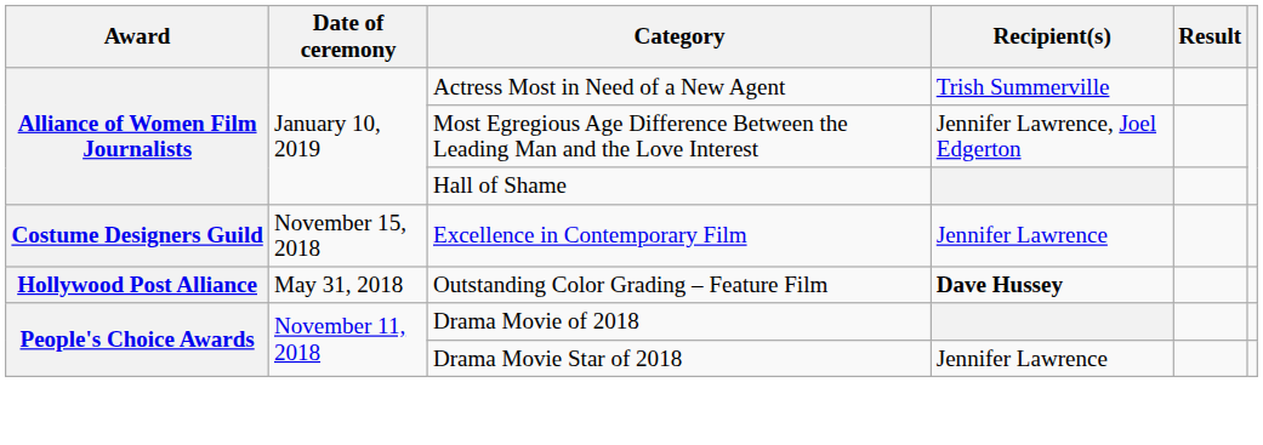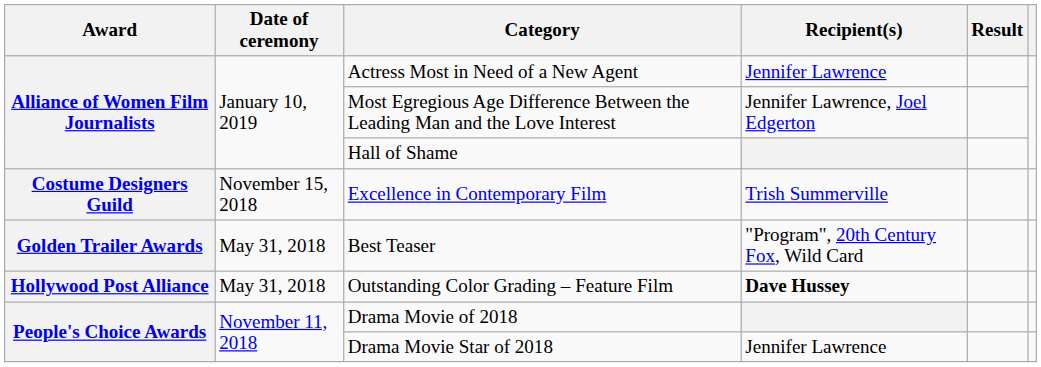 <table class="wikitable plainrowheaders sortable">
 <tr>
 <th scope="col">Award</th>
 <th scope="col">Date of ceremony</th>
 <th scope="col">Category</th>
 <th scope="col">Recipient(s)</th>
 <th scope="col">Result</th>
 <th scope="col" class="unsortable"></th>
 </tr>
 <tr>
 <th scope="row" rowspan=3><a href='#'>Alliance of Women Film Journalists</a></th>
 <td rowspan="3">January 10, 2019</td>
 <td>Actress Most in Need of a New Agent</td>
-<td><a href='#'>Trish Summerville</a></td>
+<td><a href='#'>Jennifer Lawrence</a></td>
 <td></td>
 <td rowspan="3"></td>
 </tr>
 <tr>
 <td>Most Egregious Age Difference Between the Leading Man and the Love Interest</td>
 <td>Jennifer Lawrence, <a href='#'>Joel Edgerton</a></td>
 <td></td>
 </tr>
 <tr>
 <td>Hall of Shame</td>
 <th></th>
 <td></td>
 </tr>
 <tr>
 <th scope="row"><a href='#'>Costume Designers Guild</a></th>
 <td rowspan="1">November 15, 2018</td>
 <td><a href='#'>Excellence in Contemporary Film</a></td>
-<td><a href='#'>Jennifer Lawrence</a></td>
+<td><a href='#'>Trish Summerville</a></td>
+<td></td>
+<td style="text-align:center;"></td>
+</tr>
+<tr>
+<th scope="row"><a href='#'>Golden Trailer Awards</a></th>
+<td rowspan="1">May 31, 2018</td>
+<td>Best Teaser</td>
+<td>"Program", <a href='#'>20th Century Fox</a>, Wild Card</td>
 <td></td>
 <td style="text-align:center;"></td>
 </tr>
 <tr>
 <th scope="row"><a href='#'>Hollywood Post Alliance</a></th>
 <td rowspan="1">May 31, 2018</td>
 <td>Outstanding Color Grading – Feature Film</td>
 <td><strong>Dave Hussey</strong></td>
 <td></td>
 <td style="text-align:center;"></td>
 </tr>
 <tr>
 <th scope="row" rowspan="2"><a href='#'>People's Choice Awards</a></th>
 <td rowspan="2"><a href='#'>November 11, 2018</a></td>
 <td>Drama Movie of 2018</td>
 <th></th>
 <td></td>
 <td style="text-align:center;"></td>
 </tr>
 <tr>
 <td>Drama Movie Star of 2018</td>
 <td rowspan="1">Jennifer Lawrence</td>
 <td></td>
 <td style="text-align:center;"></td>
 </tr>
 </table>
